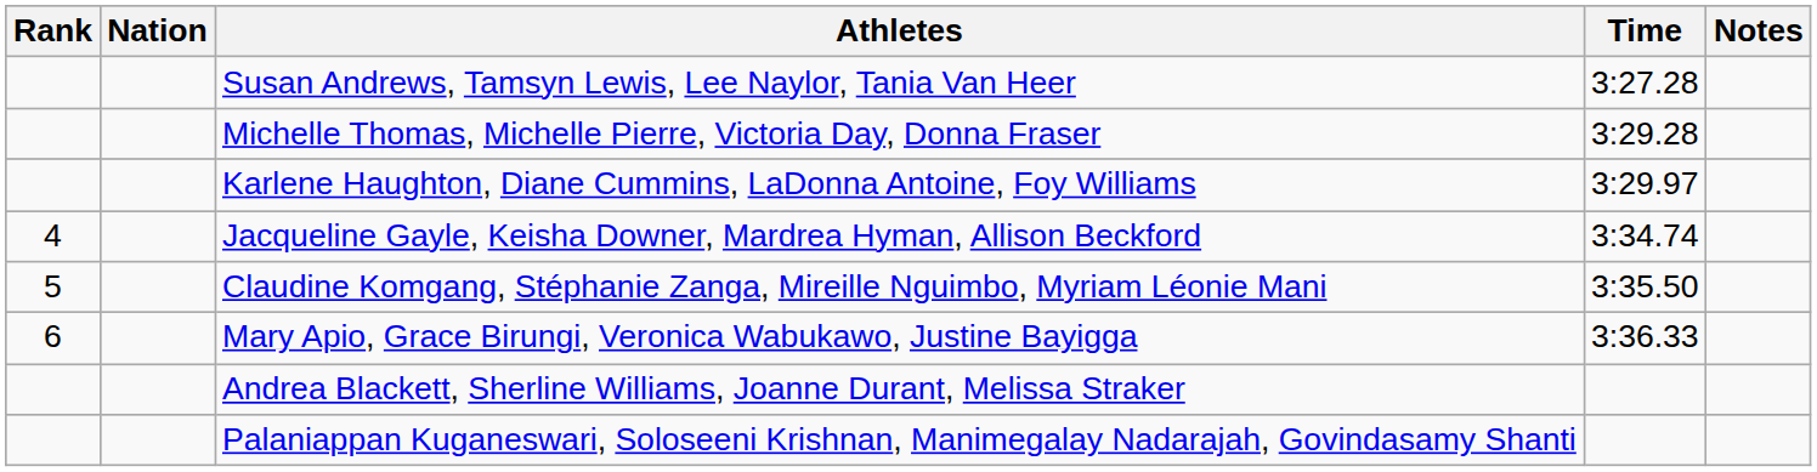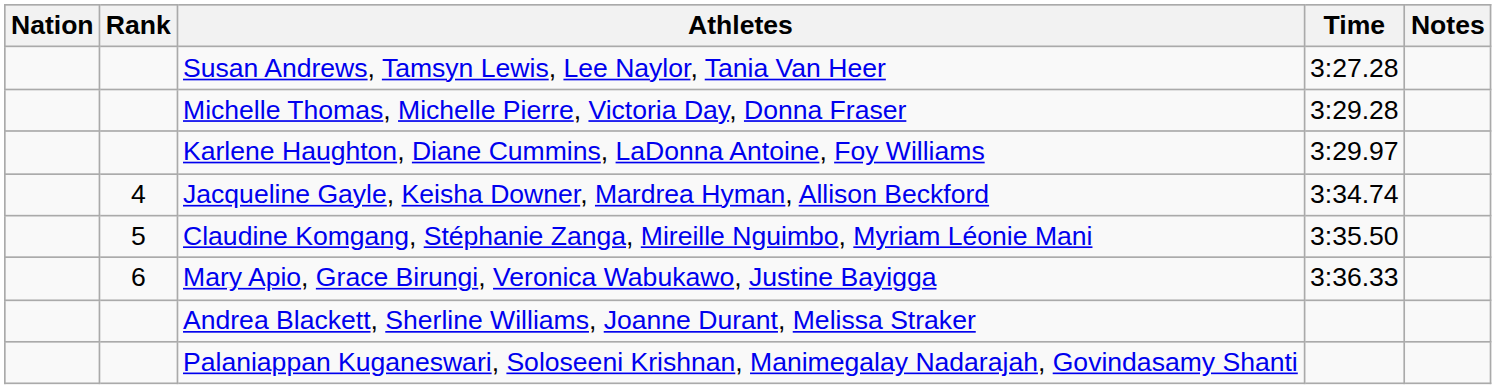 <table class="wikitable sortable" style="text-align:center">
 <tr>
+<th>Nation</th>
 <th>Rank</th>
-<th>Nation</th>
 <th>Athletes</th>
 <th>Time</th>
 <th>Notes</th>
 </tr>
 <tr>
+<td align=left></td>
 <td></td>
-<td align=left></td>
 <td align=left><a href='#'>Susan Andrews</a>, <a href='#'>Tamsyn Lewis</a>, <a href='#'>Lee Naylor</a>, <a href='#'>Tania Van Heer</a></td>
 <td>3:27.28</td>
 <td></td>
 </tr>
 <tr>
+<td align=left></td>
 <td></td>
-<td align=left></td>
 <td align=left><a href='#'>Michelle Thomas</a>, <a href='#'>Michelle Pierre</a>, <a href='#'>Victoria Day</a>, <a href='#'>Donna Fraser</a></td>
 <td>3:29.28</td>
 <td></td>
 </tr>
 <tr>
+<td align=left></td>
 <td></td>
-<td align=left></td>
 <td align=left><a href='#'>Karlene Haughton</a>, <a href='#'>Diane Cummins</a>, <a href='#'>LaDonna Antoine</a>, <a href='#'>Foy Williams</a></td>
 <td>3:29.97</td>
 <td></td>
 </tr>
 <tr>
+<td align=left></td>
 <td>4</td>
-<td align=left></td>
 <td align=left><a href='#'>Jacqueline Gayle</a>, <a href='#'>Keisha Downer</a>, <a href='#'>Mardrea Hyman</a>, <a href='#'>Allison Beckford</a></td>
 <td>3:34.74</td>
 <td></td>
 </tr>
 <tr>
+<td align=left></td>
 <td>5</td>
-<td align=left></td>
 <td align=left><a href='#'>Claudine Komgang</a>, <a href='#'>Stéphanie Zanga</a>, <a href='#'>Mireille Nguimbo</a>, <a href='#'>Myriam Léonie Mani</a></td>
 <td>3:35.50</td>
 <td></td>
 </tr>
 <tr>
+<td align=left></td>
 <td>6</td>
-<td align=left></td>
 <td align=left><a href='#'>Mary Apio</a>, <a href='#'>Grace Birungi</a>, <a href='#'>Veronica Wabukawo</a>, <a href='#'>Justine Bayigga</a></td>
 <td>3:36.33</td>
 <td></td>
 </tr>
 <tr>
+<td align=left></td>
 <td></td>
-<td align=left></td>
 <td align=left><a href='#'>Andrea Blackett</a>, <a href='#'>Sherline Williams</a>, <a href='#'>Joanne Durant</a>, <a href='#'>Melissa Straker</a></td>
 <td></td>
 <td></td>
 </tr>
 <tr>
+<td align=left></td>
 <td></td>
-<td align=left></td>
 <td align=left><a href='#'>Palaniappan Kuganeswari</a>, <a href='#'>Soloseeni Krishnan</a>, <a href='#'>Manimegalay Nadarajah</a>, <a href='#'>Govindasamy Shanti</a></td>
 <td></td>
 <td></td>
 </tr>
 </table>
